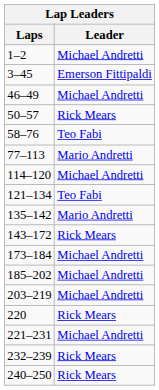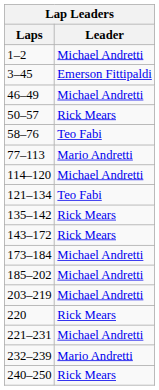 <table class="wikitable">
 <tr>
 <th colspan=2>Lap Leaders</th>
 </tr>
 <tr>
 <th>Laps</th>
 <th>Leader</th>
 </tr>
 <tr>
 <td>1–2</td>
 <td><a href='#'>Michael Andretti</a></td>
 </tr>
 <tr>
 <td>3–45</td>
 <td><a href='#'>Emerson Fittipaldi</a></td>
 </tr>
 <tr>
 <td>46–49</td>
 <td><a href='#'>Michael Andretti</a></td>
 </tr>
 <tr>
 <td>50–57</td>
 <td><a href='#'>Rick Mears</a></td>
 </tr>
 <tr>
 <td>58–76</td>
 <td><a href='#'>Teo Fabi</a></td>
 </tr>
 <tr>
 <td>77–113</td>
 <td><a href='#'>Mario Andretti</a></td>
 </tr>
 <tr>
 <td>114–120</td>
 <td><a href='#'>Michael Andretti</a></td>
 </tr>
 <tr>
 <td>121–134</td>
 <td><a href='#'>Teo Fabi</a></td>
 </tr>
 <tr>
 <td>135–142</td>
-<td><a href='#'>Mario Andretti</a></td>
+<td><a href='#'>Rick Mears</a></td>
 </tr>
 <tr>
 <td>143–172</td>
 <td><a href='#'>Rick Mears</a></td>
 </tr>
 <tr>
 <td>173–184</td>
 <td><a href='#'>Michael Andretti</a></td>
 </tr>
 <tr>
 <td>185–202</td>
 <td><a href='#'>Michael Andretti</a></td>
 </tr>
 <tr>
 <td>203–219</td>
 <td><a href='#'>Michael Andretti</a></td>
 </tr>
 <tr>
 <td>220</td>
 <td><a href='#'>Rick Mears</a></td>
 </tr>
 <tr>
 <td>221–231</td>
 <td><a href='#'>Michael Andretti</a></td>
 </tr>
 <tr>
 <td>232–239</td>
-<td><a href='#'>Rick Mears</a></td>
+<td><a href='#'>Mario Andretti</a></td>
 </tr>
 <tr>
 <td>240–250</td>
 <td><a href='#'>Rick Mears</a></td>
 </tr>
 </table>
